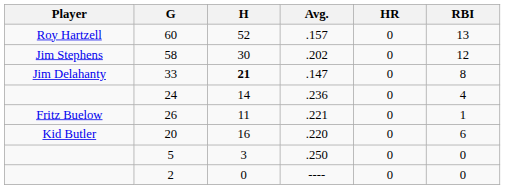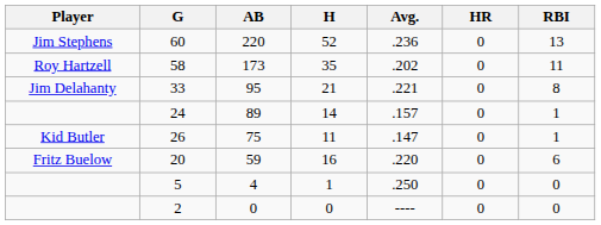 <table class="wikitable sortable">
 <tr>
 <th bgcolor="#DDDDFF" width="16%">Player</th>
 <th bgcolor="#DDDDFF" width="9%">G</th>
+<th bgcolor="#DDDDFF" width="9%">AB</th>
 <th bgcolor="#DDDDFF" width="9%">H</th>
 <th bgcolor="#DDDDFF" width="9%">Avg.</th>
 <th bgcolor="#DDDDFF" width="9%">HR</th>
 <th bgcolor="#DDDDFF" width="9%">RBI</th>
 </tr>
 <tr align="center">
-<td><a href='#'>Roy Hartzell</a></td>
+<td><a href='#'>Jim Stephens</a></td>
 <td>60</td>
+<td>220</td>
 <td>52</td>
-<td>.157</td>
+<td>.236</td>
 <td>0</td>
 <td>13</td>
 </tr>
 <tr align=center>
-<td><a href='#'>Jim Stephens</a></td>
+<td><a href='#'>Roy Hartzell</a></td>
 <td>58</td>
-<td>30</td>
+<td>173</td>
+<td>35</td>
 <td>.202</td>
 <td>0</td>
-<td>12</td>
+<td>11</td>
 </tr>
 <tr align=center>
 <td><a href='#'>Jim Delahanty</a></td>
 <td>33</td>
-<td><strong>21</strong></td>
-<td>.147</td>
+<td>95</td>
+<td>21</td>
+<td>.221</td>
 <td>0</td>
 <td>8</td>
 </tr>
 <tr align=center>
 <td></td>
 <td>24</td>
+<td>89</td>
 <td>14</td>
-<td>.236</td>
+<td>.157</td>
 <td>0</td>
-<td>4</td>
+<td>1</td>
 </tr>
 <tr align="center">
-<td><a href='#'>Fritz Buelow</a></td>
+<td><a href='#'>Kid Butler</a></td>
 <td>26</td>
+<td>75</td>
 <td>11</td>
-<td>.221</td>
+<td>.147</td>
 <td>0</td>
 <td>1</td>
 </tr>
 <tr align=center>
-<td><a href='#'>Kid Butler</a></td>
+<td><a href='#'>Fritz Buelow</a></td>
 <td>20</td>
+<td>59</td>
 <td>16</td>
 <td>.220</td>
 <td>0</td>
 <td>6</td>
 </tr>
 <tr align=center>
 <td></td>
 <td>5</td>
-<td>3</td>
+<td>4</td>
+<td>1</td>
 <td>.250</td>
 <td>0</td>
 <td>0</td>
 </tr>
 <tr align="center">
 <td></td>
 <td>2</td>
 <td>0</td>
+<td>0</td>
 <td>----</td>
 <td>0</td>
 <td>0</td>
 </tr>
 </table>
